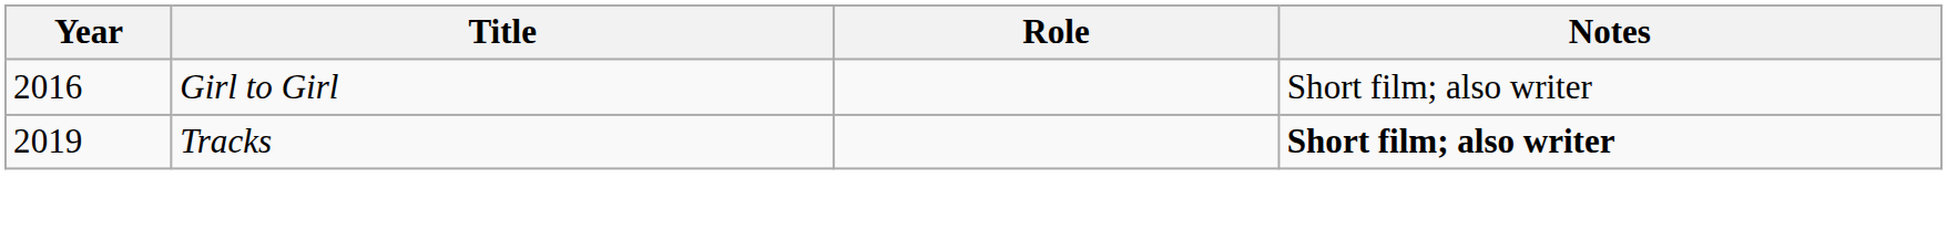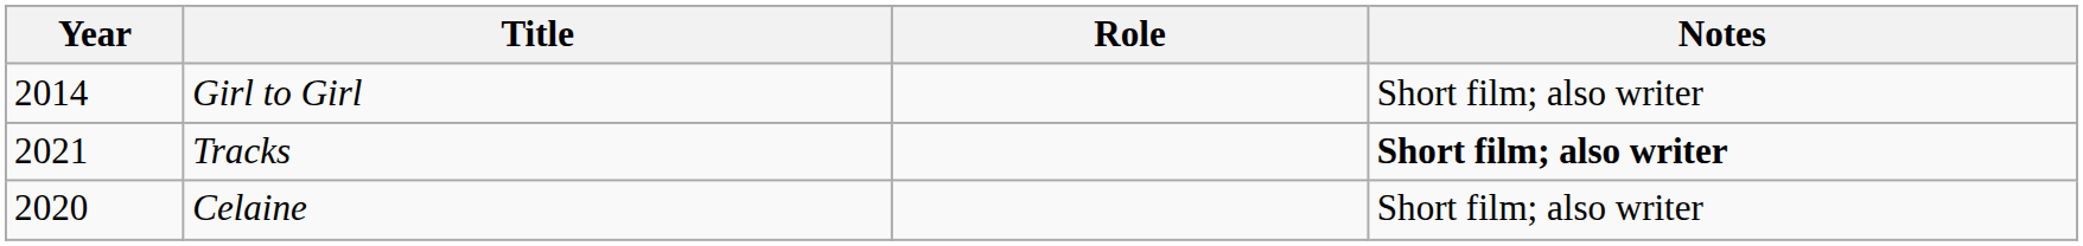 <table class="wikitable">
 <tr>
 <th scope="col" width="70">Year</th>
 <th scope="col" width="300">Title</th>
 <th scope="col" width="200">Role</th>
 <th scope="col" width="300">Notes</th>
 </tr>
 <tr>
-<td>2016</td>
+<td>2014</td>
 <td><em>Girl to Girl</em></td>
 <td></td>
 <td>Short film; also writer</td>
 </tr>
 <tr>
-<td>2019</td>
+<td>2021</td>
 <td><em>Tracks</em></td>
 <td></td>
 <td><strong>Short film; also writer</strong></td>
 </tr>
+<tr>
+<td>2020</td>
+<td><em>Celaine</em></td>
+<td></td>
+<td>Short film; also writer</td>
+</tr>
 </table>
